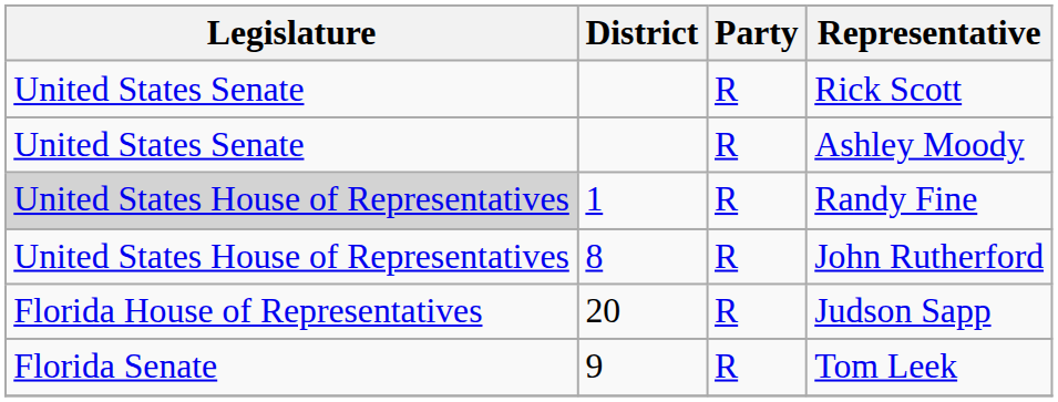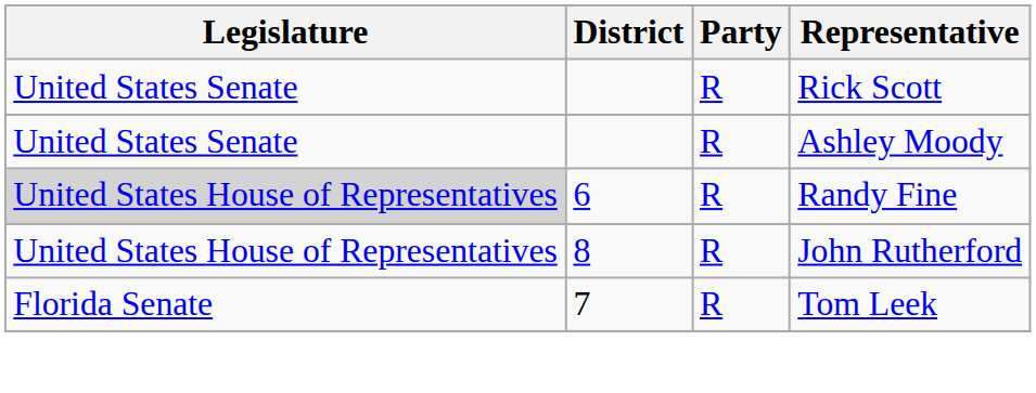 <table class="wikitable">
 <tr>
 <th>Legislature</th>
 <th>District</th>
 <th>Party</th>
 <th>Representative</th>
 </tr>
 <tr>
 <td><a href='#'>United States Senate</a></td>
 <td></td>
 <td><a href='#'>R</a></td>
 <td><a href='#'>Rick Scott</a></td>
 </tr>
 <tr>
 <td><a href='#'>United States Senate</a></td>
 <td></td>
 <td><a href='#'>R</a></td>
 <td><a href='#'>Ashley Moody</a></td>
 </tr>
 <tr>
 <td style="background: lightgrey;"><a href='#'>United States House of Representatives</a></td>
-<td><a href='#'>1</a></td>
+<td><a href='#'>6</a></td>
 <td><a href='#'>R</a></td>
 <td><a href='#'>Randy Fine</a></td>
 </tr>
 <tr>
 <td><a href='#'>United States House of Representatives</a></td>
 <td><a href='#'>8</a></td>
 <td><a href='#'>R</a></td>
 <td><a href='#'>John Rutherford</a></td>
 </tr>
 <tr>
-<td><a href='#'>Florida House of Representatives</a></td>
-<td>20</td>
-<td><a href='#'>R</a></td>
-<td><a href='#'>Judson Sapp</a></td>
-</tr>
-<tr>
 <td><a href='#'>Florida Senate</a></td>
-<td>9</td>
+<td>7</td>
 <td><a href='#'>R</a></td>
 <td><a href='#'>Tom Leek</a></td>
 </tr>
 <tr>
 </tr>
 </table>
